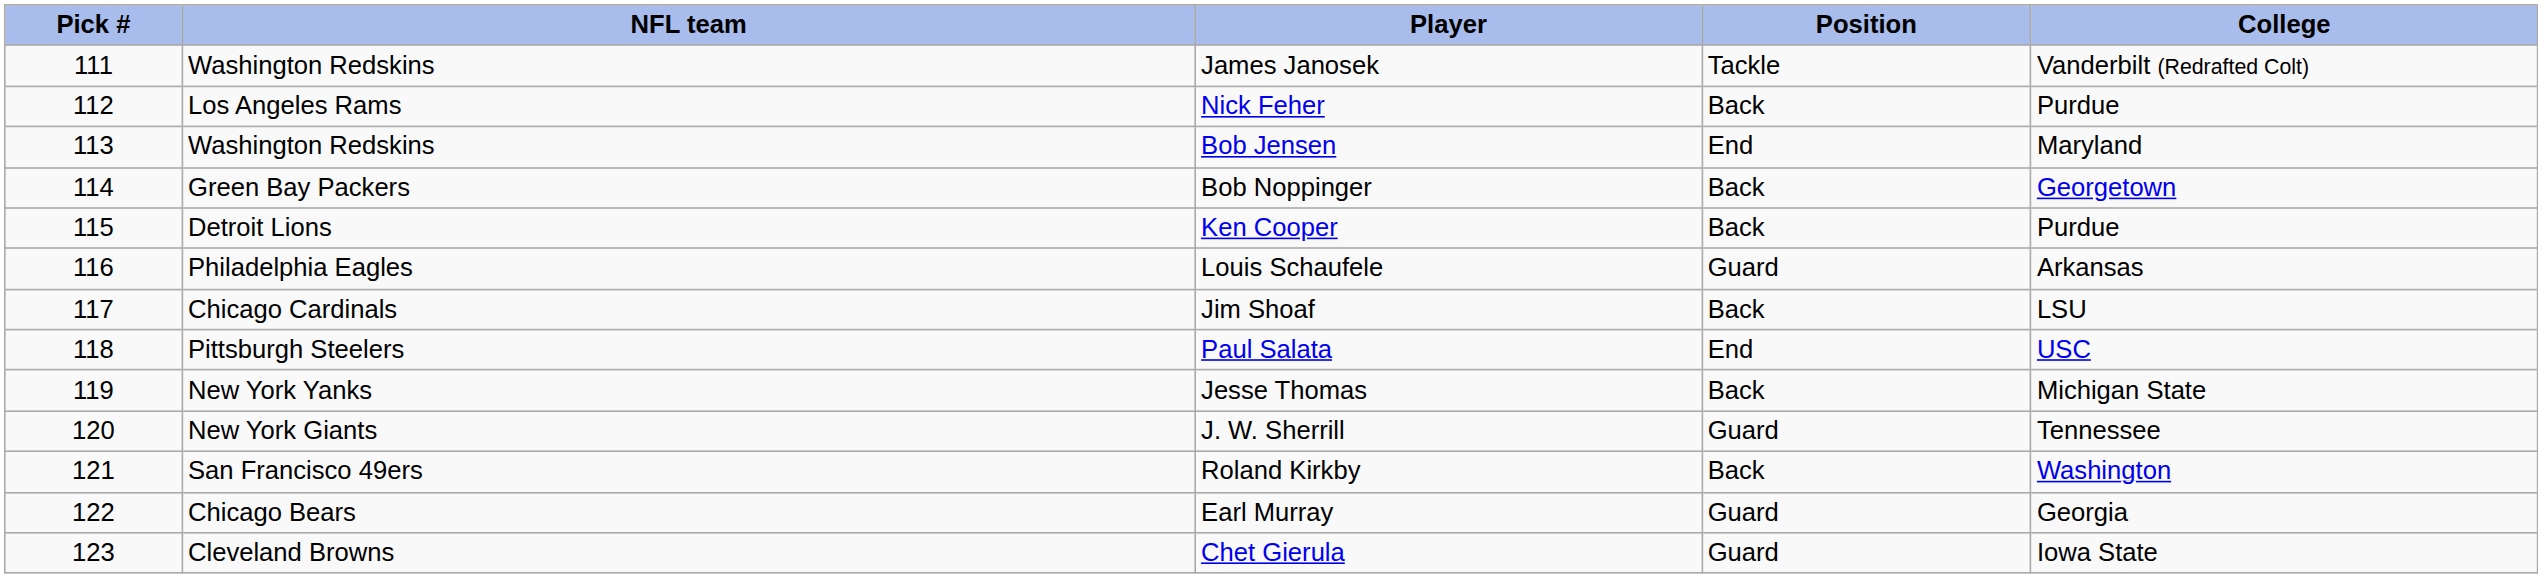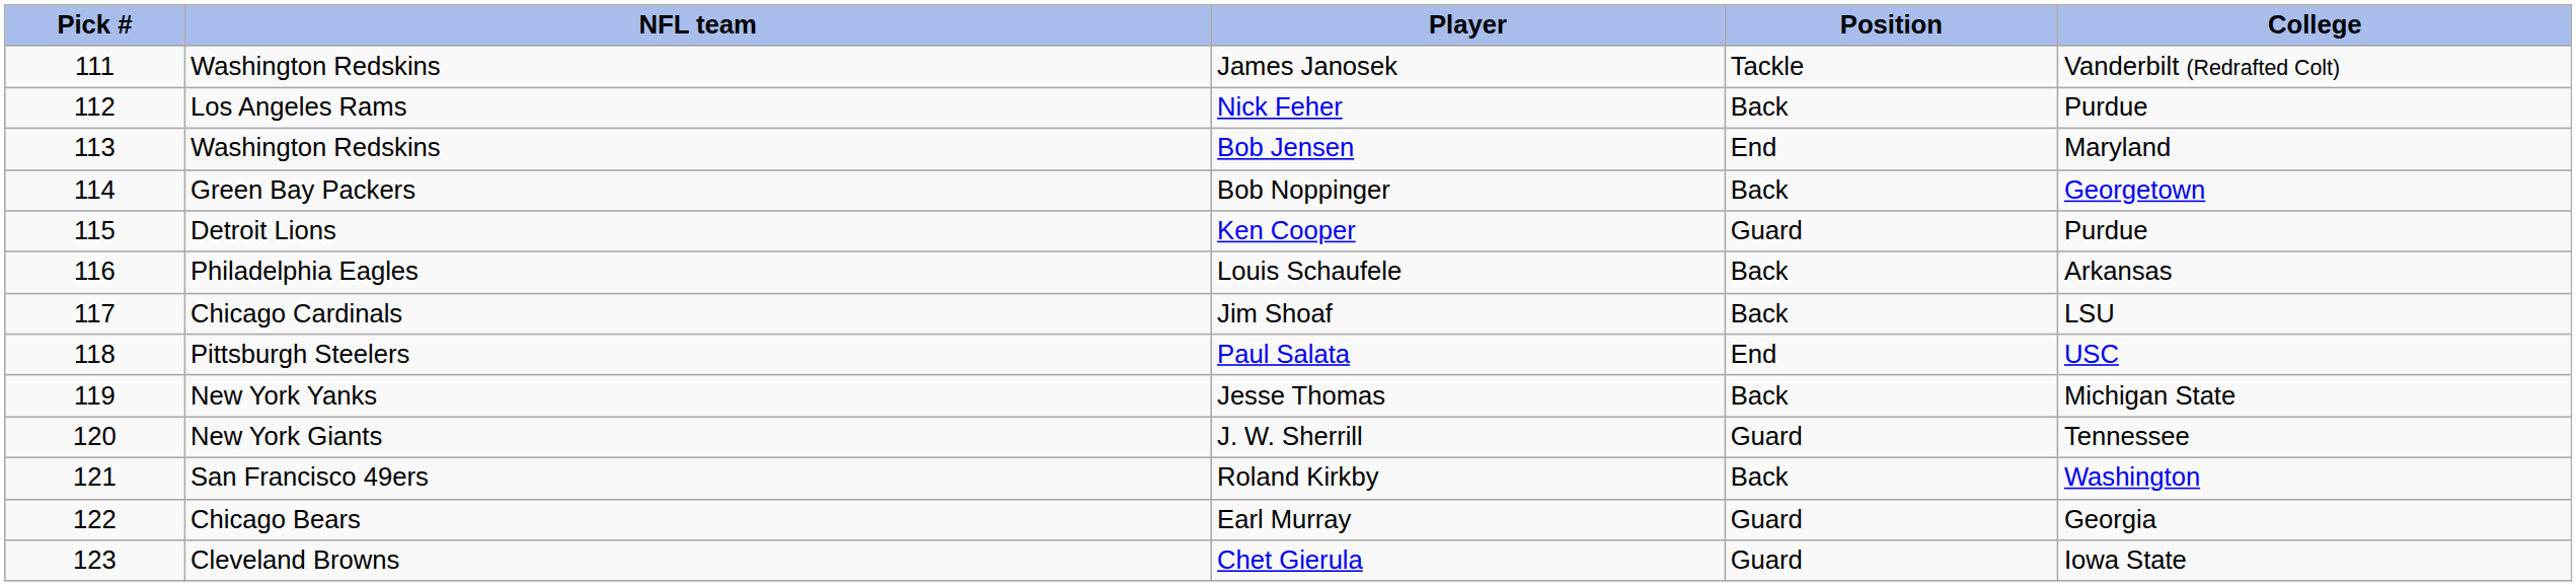 <table class="wikitable sortable sortable" style="width: 100%">
 <tr>
 <th style="background:#A8BDEC;" width=7%>Pick #</th>
 <th width=40% style="background:#A8BDEC;">NFL team</th>
 <th width=20% style="background:#A8BDEC;">Player</th>
 <th width=13% style="background:#A8BDEC;">Position</th>
 <th style="background:#A8BDEC;">College</th>
 </tr>
 <tr>
 <td align=center>111</td>
 <td>Washington Redskins</td>
 <td>James Janosek</td>
 <td>Tackle</td>
 <td>Vanderbilt <small>(Redrafted Colt)</small></td>
 </tr>
 <tr>
 <td align=center>112</td>
 <td>Los Angeles Rams</td>
 <td><a href='#'>Nick Feher</a></td>
 <td>Back</td>
 <td>Purdue</td>
 </tr>
 <tr>
 <td align=center>113</td>
 <td>Washington Redskins</td>
 <td><a href='#'>Bob Jensen</a></td>
 <td>End</td>
 <td>Maryland</td>
 </tr>
 <tr>
 <td align=center>114</td>
 <td>Green Bay Packers</td>
 <td>Bob Noppinger</td>
 <td>Back</td>
 <td><a href='#'>Georgetown</a></td>
 </tr>
 <tr>
 <td align=center>115</td>
 <td>Detroit Lions</td>
 <td><a href='#'>Ken Cooper</a></td>
-<td>Back</td>
+<td>Guard</td>
 <td>Purdue</td>
 </tr>
 <tr>
 <td align=center>116</td>
 <td>Philadelphia Eagles</td>
 <td>Louis Schaufele</td>
-<td>Guard</td>
+<td>Back</td>
 <td>Arkansas</td>
 </tr>
 <tr>
 <td align=center>117</td>
 <td>Chicago Cardinals</td>
 <td>Jim Shoaf</td>
 <td>Back</td>
 <td>LSU</td>
 </tr>
 <tr>
 <td align=center>118</td>
 <td>Pittsburgh Steelers</td>
 <td><a href='#'>Paul Salata</a></td>
 <td>End</td>
 <td><a href='#'>USC</a></td>
 </tr>
 <tr>
 <td align=center>119</td>
 <td>New York Yanks</td>
 <td>Jesse Thomas</td>
 <td>Back</td>
 <td>Michigan State</td>
 </tr>
 <tr>
 <td align=center>120</td>
 <td>New York Giants</td>
 <td>J. W. Sherrill</td>
 <td>Guard</td>
 <td>Tennessee</td>
 </tr>
 <tr>
 <td align=center>121</td>
 <td>San Francisco 49ers</td>
 <td>Roland Kirkby</td>
 <td>Back</td>
 <td><a href='#'>Washington</a></td>
 </tr>
 <tr>
 <td align=center>122</td>
 <td>Chicago Bears</td>
 <td>Earl Murray</td>
 <td>Guard</td>
 <td>Georgia</td>
 </tr>
 <tr>
 <td align=center>123</td>
 <td>Cleveland Browns</td>
 <td><a href='#'>Chet Gierula</a></td>
 <td>Guard</td>
 <td>Iowa State</td>
 </tr>
 </table>
